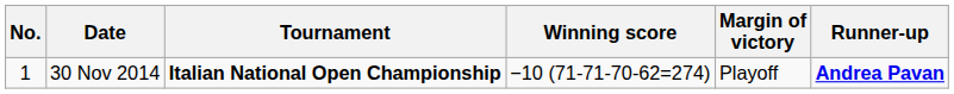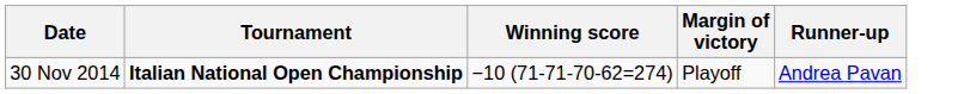 <table class="wikitable" style="font-size:95%;">
 <tr>
-<th>No.</th>
 <th>Date</th>
 <th>Tournament</th>
 <th>Winning score</th>
 <th>Margin of<br>victory</th>
 <th>Runner-up</th>
 </tr>
 <tr>
-<td align=center>1</td>
 <td align=right>30 Nov 2014</td>
 <td><strong>Italian National Open Championship</strong></td>
 <td>−10 (71-71-70-62=274)</td>
 <td>Playoff</td>
-<td><strong> <a href='#'>Andrea Pavan</a></strong></td>
+<td> <a href='#'>Andrea Pavan</a></td>
 </tr>
 </table>
